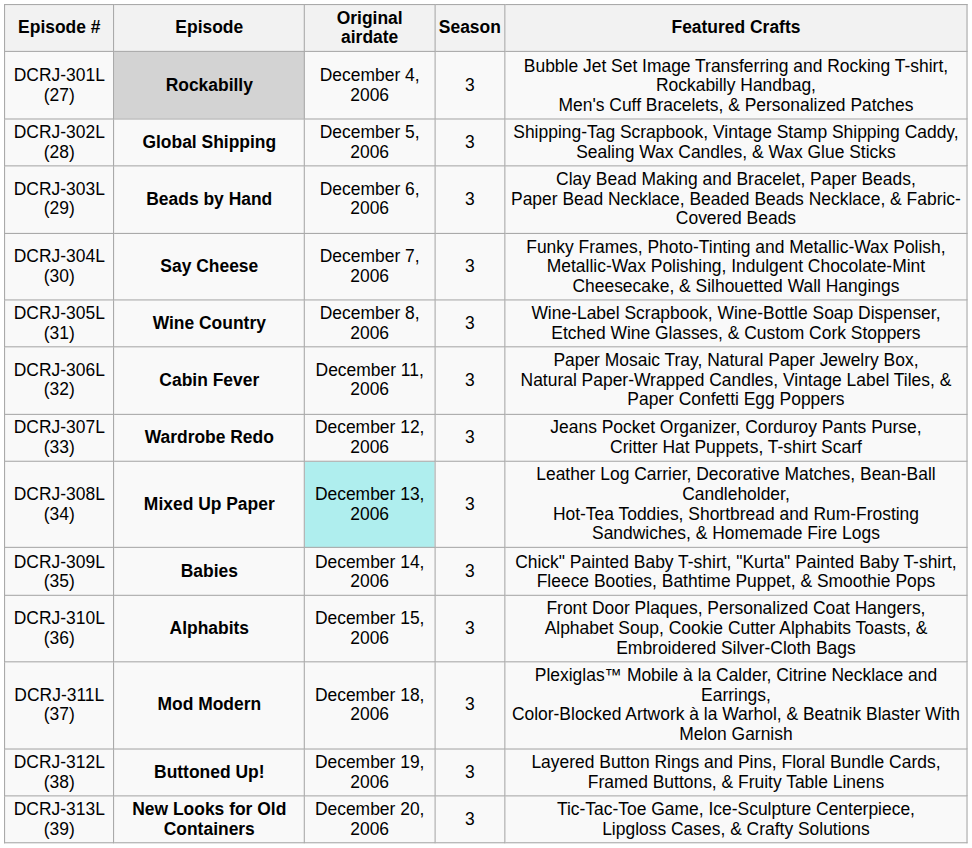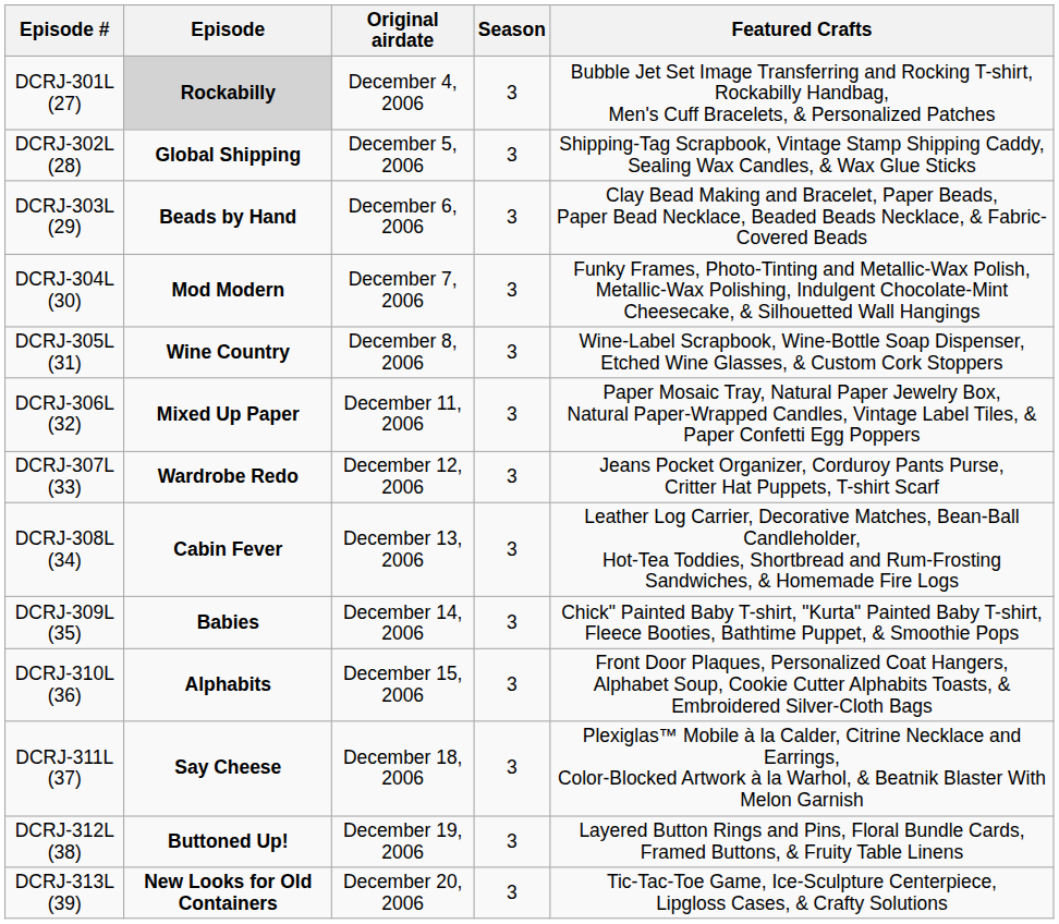 <table class="wikitable" style="margin:1em auto; text-align:center;">
 <tr>
 <th>Episode #</th>
 <th>Episode</th>
 <th>Original airdate</th>
 <th>Season</th>
 <th>Featured Crafts</th>
 </tr>
 <tr>
 <td>DCRJ-301L (27)</td>
 <td style="background: lightgrey;"><strong>Rockabilly</strong></td>
 <td>December 4, 2006</td>
 <td>3</td>
 <td>Bubble Jet Set Image Transferring and Rocking T-shirt, Rockabilly Handbag,<br>Men's Cuff Bracelets, & Personalized Patches</td>
 </tr>
 <tr>
 <td>DCRJ-302L (28)</td>
 <td><strong>Global Shipping</strong></td>
 <td>December 5, 2006</td>
 <td>3</td>
 <td>Shipping-Tag Scrapbook, Vintage Stamp Shipping Caddy,<br>Sealing Wax Candles, & Wax Glue Sticks</td>
 </tr>
 <tr>
 <td>DCRJ-303L (29)</td>
 <td><strong>Beads by Hand</strong></td>
 <td>December 6, 2006</td>
 <td>3</td>
 <td>Clay Bead Making and Bracelet, Paper Beads,<br>Paper Bead Necklace, Beaded Beads Necklace, & Fabric-Covered Beads</td>
 </tr>
 <tr>
 <td>DCRJ-304L (30)</td>
-<td><strong>Say Cheese</strong></td>
+<td><strong>Mod Modern</strong></td>
 <td>December 7, 2006</td>
 <td>3</td>
 <td>Funky Frames, Photo-Tinting and Metallic-Wax Polish,<br>Metallic-Wax Polishing, Indulgent Chocolate-Mint Cheesecake, & Silhouetted Wall Hangings</td>
 </tr>
 <tr>
 <td>DCRJ-305L (31)</td>
 <td><strong>Wine Country</strong></td>
 <td>December 8, 2006</td>
 <td>3</td>
 <td>Wine-Label Scrapbook, Wine-Bottle Soap Dispenser,<br>Etched Wine Glasses, & Custom Cork Stoppers</td>
 </tr>
 <tr>
 <td>DCRJ-306L (32)</td>
-<td><strong>Cabin Fever</strong></td>
+<td><strong>Mixed Up Paper</strong></td>
 <td>December 11, 2006</td>
 <td>3</td>
 <td>Paper Mosaic Tray, Natural Paper Jewelry Box,<br>Natural Paper-Wrapped Candles, Vintage Label Tiles, & Paper Confetti Egg Poppers</td>
 </tr>
 <tr>
 <td>DCRJ-307L (33)</td>
 <td><strong>Wardrobe Redo</strong></td>
 <td>December 12, 2006</td>
 <td>3</td>
 <td>Jeans Pocket Organizer, Corduroy Pants Purse,<br>Critter Hat Puppets,  T-shirt Scarf</td>
 </tr>
 <tr>
 <td>DCRJ-308L (34)</td>
-<td><strong>Mixed Up Paper</strong></td>
-<td style="background: paleturquoise;">December 13, 2006</td>
+<td><strong>Cabin Fever</strong></td>
+<td>December 13, 2006</td>
 <td>3</td>
 <td>Leather Log Carrier, Decorative Matches, Bean-Ball Candleholder,<br>Hot-Tea Toddies, Shortbread and Rum-Frosting Sandwiches, & Homemade Fire Logs</td>
 </tr>
 <tr>
 <td>DCRJ-309L (35)</td>
 <td><strong>Babies</strong></td>
 <td>December 14, 2006</td>
 <td>3</td>
 <td>Chick" Painted Baby T-shirt, "Kurta" Painted Baby T-shirt,<br>Fleece Booties, Bathtime Puppet, & Smoothie Pops</td>
 </tr>
 <tr>
 <td>DCRJ-310L (36)</td>
 <td><strong>Alphabits</strong></td>
 <td>December 15, 2006</td>
 <td>3</td>
 <td>Front Door Plaques, Personalized Coat Hangers,<br>Alphabet Soup, Cookie Cutter Alphabits Toasts, & Embroidered Silver-Cloth Bags</td>
 </tr>
 <tr>
 <td>DCRJ-311L (37)</td>
-<td><strong>Mod Modern</strong></td>
+<td><strong>Say Cheese</strong></td>
 <td>December 18, 2006</td>
 <td>3</td>
 <td>Plexiglas™ Mobile à la Calder, Citrine Necklace and Earrings,<br>Color-Blocked Artwork à la Warhol, & Beatnik Blaster With Melon Garnish</td>
 </tr>
 <tr>
 <td>DCRJ-312L (38)</td>
 <td><strong>Buttoned Up!</strong></td>
 <td>December 19, 2006</td>
 <td>3</td>
 <td>Layered Button Rings and Pins, Floral Bundle Cards,<br>Framed Buttons, & Fruity Table Linens</td>
 </tr>
 <tr>
 <td>DCRJ-313L (39)</td>
 <td><strong>New Looks for Old Containers</strong></td>
 <td>December 20, 2006</td>
 <td>3</td>
 <td>Tic-Tac-Toe Game, Ice-Sculpture Centerpiece,<br>Lipgloss Cases, & Crafty Solutions</td>
 </tr>
 </table>
